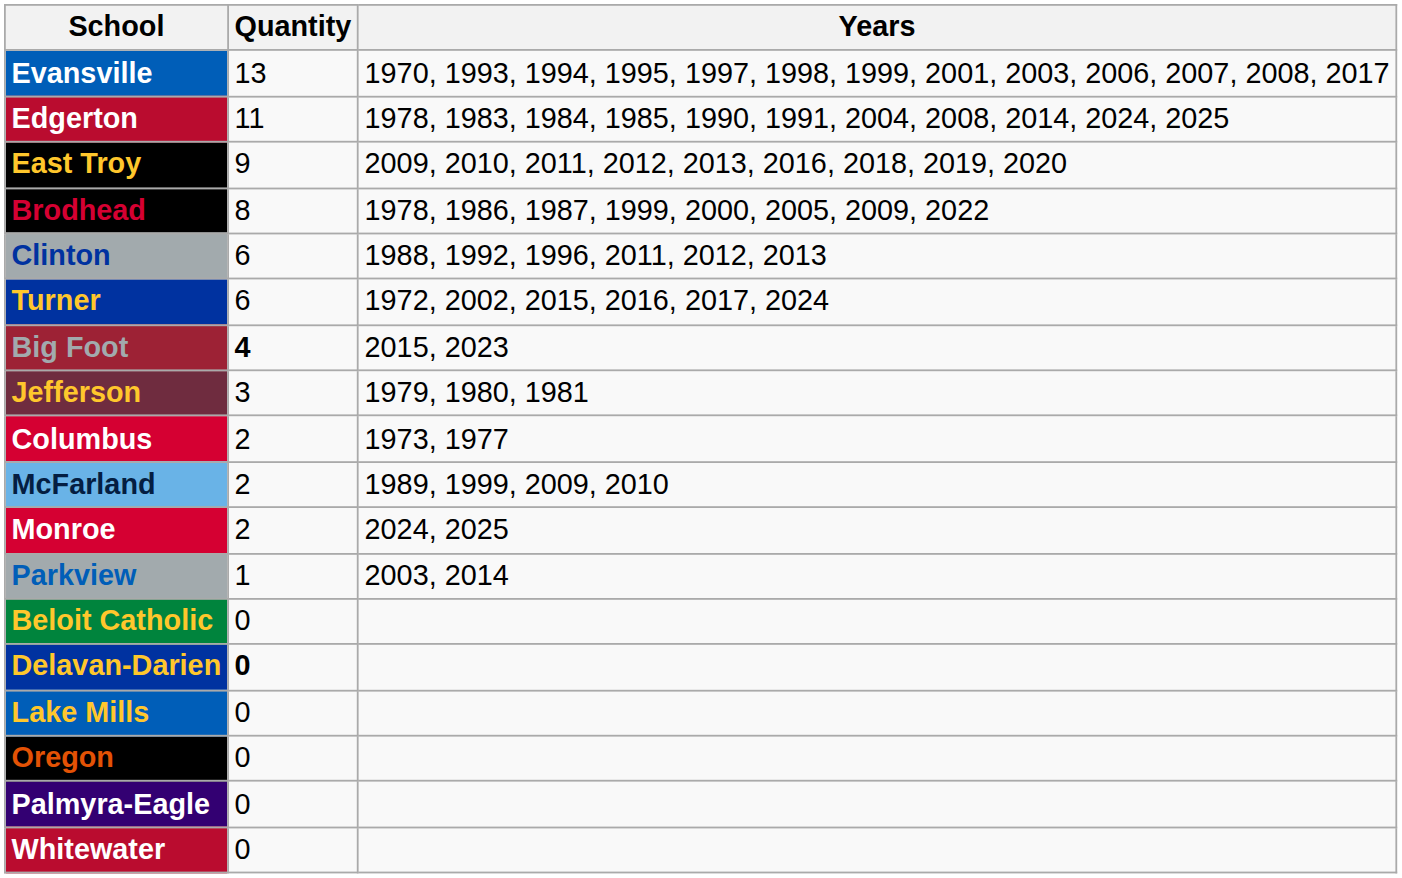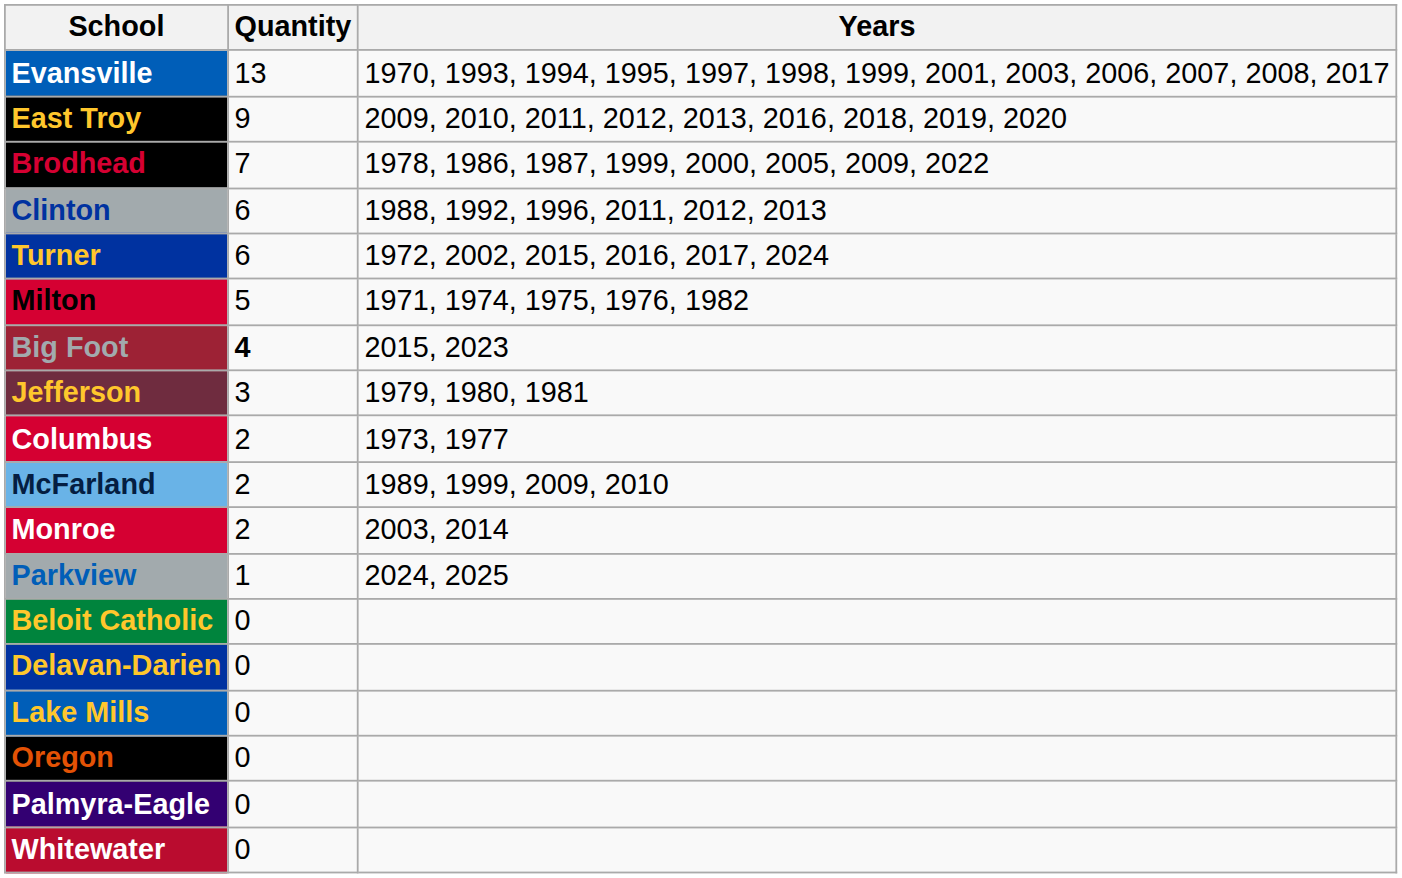 <table class="wikitable">
 <tr>
 <th>School</th>
 <th>Quantity</th>
 <th>Years</th>
 </tr>
 <tr>
 <td style="background: #005eb8; color: white"><strong>Evansville</strong></td>
 <td>13</td>
 <td>1970, 1993, 1994, 1995, 1997, 1998, 1999, 2001, 2003, 2006, 2007, 2008, 2017</td>
 </tr>
 <tr>
-<td style="background: #ba0c2f; color: white"><strong>Edgerton</strong></td>
-<td>11</td>
-<td>1978, 1983, 1984, 1985, 1990, 1991, 2004, 2008, 2014, 2024, 2025</td>
-</tr>
-<tr>
 <td style="background: black; color: #ffc72c"><strong>East Troy</strong></td>
 <td>9</td>
 <td>2009, 2010, 2011, 2012, 2013, 2016, 2018, 2019, 2020</td>
 </tr>
 <tr>
 <td style="background: black; color: #d50032"><strong>Brodhead</strong></td>
-<td>8</td>
+<td>7</td>
 <td>1978, 1986, 1987, 1999, 2000, 2005, 2009, 2022</td>
 </tr>
 <tr>
 <td style="background: #a2aaad; color: #0032a0"><strong>Clinton</strong></td>
 <td>6</td>
 <td>1988, 1992, 1996, 2011, 2012, 2013</td>
 </tr>
 <tr>
 <td style="background: #0032a0; color: #ffc72c"><strong>Turner</strong></td>
 <td>6</td>
 <td>1972, 2002, 2015, 2016, 2017, 2024</td>
+</tr>
+<tr>
+<td style="background: #d50032; color: black"><strong>Milton</strong></td>
+<td>5</td>
+<td>1971, 1974, 1975, 1976, 1982</td>
 </tr>
 <tr>
 <td style="background: #9d2235; color: #a2aaad"><strong>Big Foot</strong></td>
 <td><strong>4</strong></td>
 <td>2015, 2023</td>
 </tr>
 <tr>
 <td style="background: #6f2c3f; color: #ffc72c"><strong>Jefferson</strong></td>
 <td>3</td>
 <td>1979, 1980, 1981</td>
 </tr>
 <tr>
 <td style="background: #d50032; color: white"><strong>Columbus</strong></td>
 <td>2</td>
 <td>1973, 1977</td>
 </tr>
 <tr>
 <td style="background: #69b3e7; color: #041e42"><strong>McFarland</strong></td>
 <td>2</td>
 <td>1989, 1999, 2009, 2010</td>
 </tr>
 <tr>
 <td style="background: #d50032; color: white"><strong>Monroe</strong></td>
 <td>2</td>
-<td>2024, 2025</td>
+<td>2003, 2014</td>
 </tr>
 <tr>
 <td style="background: #a2aaad; color: #005eb8"><strong>Parkview</strong></td>
 <td>1</td>
-<td>2003, 2014</td>
+<td>2024, 2025</td>
 </tr>
 <tr>
 <td style="background: #00843d; color: #ffc72c"><strong>Beloit Catholic</strong></td>
 <td>0</td>
 <td></td>
 </tr>
 <tr>
 <td style="background: #0032a0; color: #ffc72c"><strong>Delavan-Darien</strong></td>
-<td><strong>0</strong></td>
+<td>0</td>
 <td></td>
 </tr>
 <tr>
 <td style="background: #005eb8; color:#ffc72c"><strong>Lake Mills</strong></td>
 <td>0</td>
 <td></td>
 </tr>
 <tr>
 <td style="background: black; color: #e35205"><strong>Oregon</strong></td>
 <td>0</td>
 <td></td>
 </tr>
 <tr>
 <td style="background: #330072; color: white"><strong>Palmyra-Eagle</strong></td>
 <td>0</td>
 <td></td>
 </tr>
 <tr>
 <td style="background: #ba0c2f; color: white"><strong>Whitewater</strong></td>
 <td>0</td>
 <td></td>
 </tr>
 </table>
